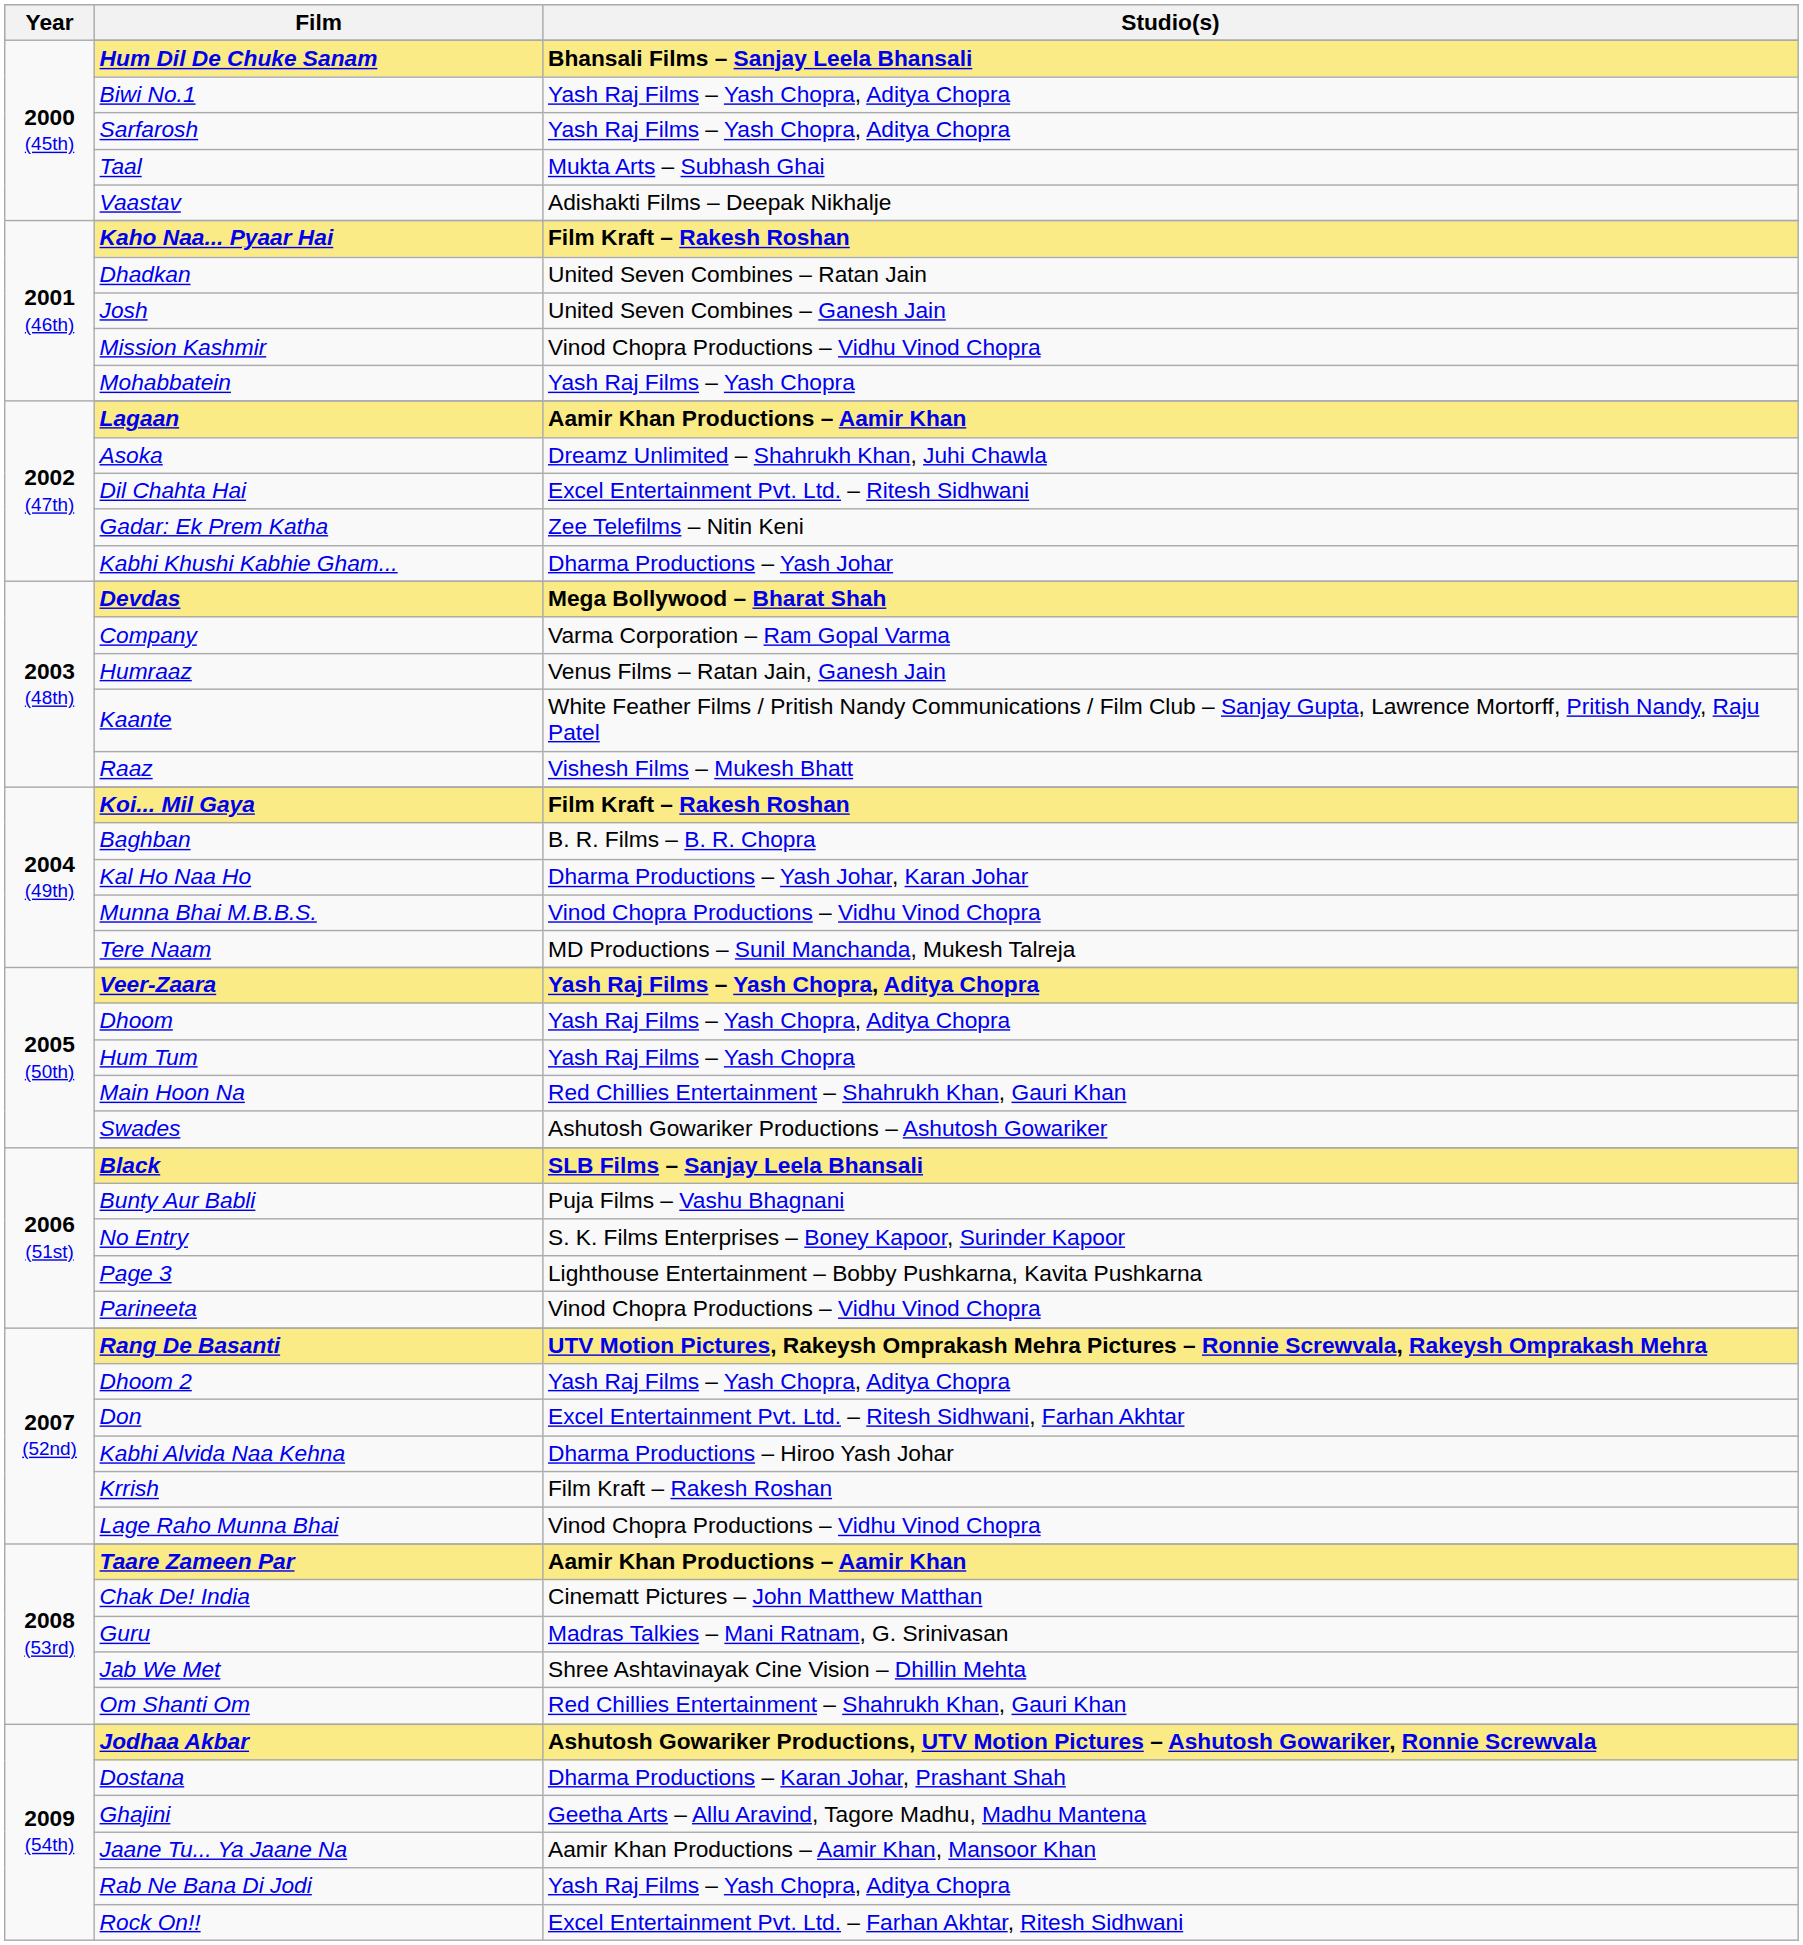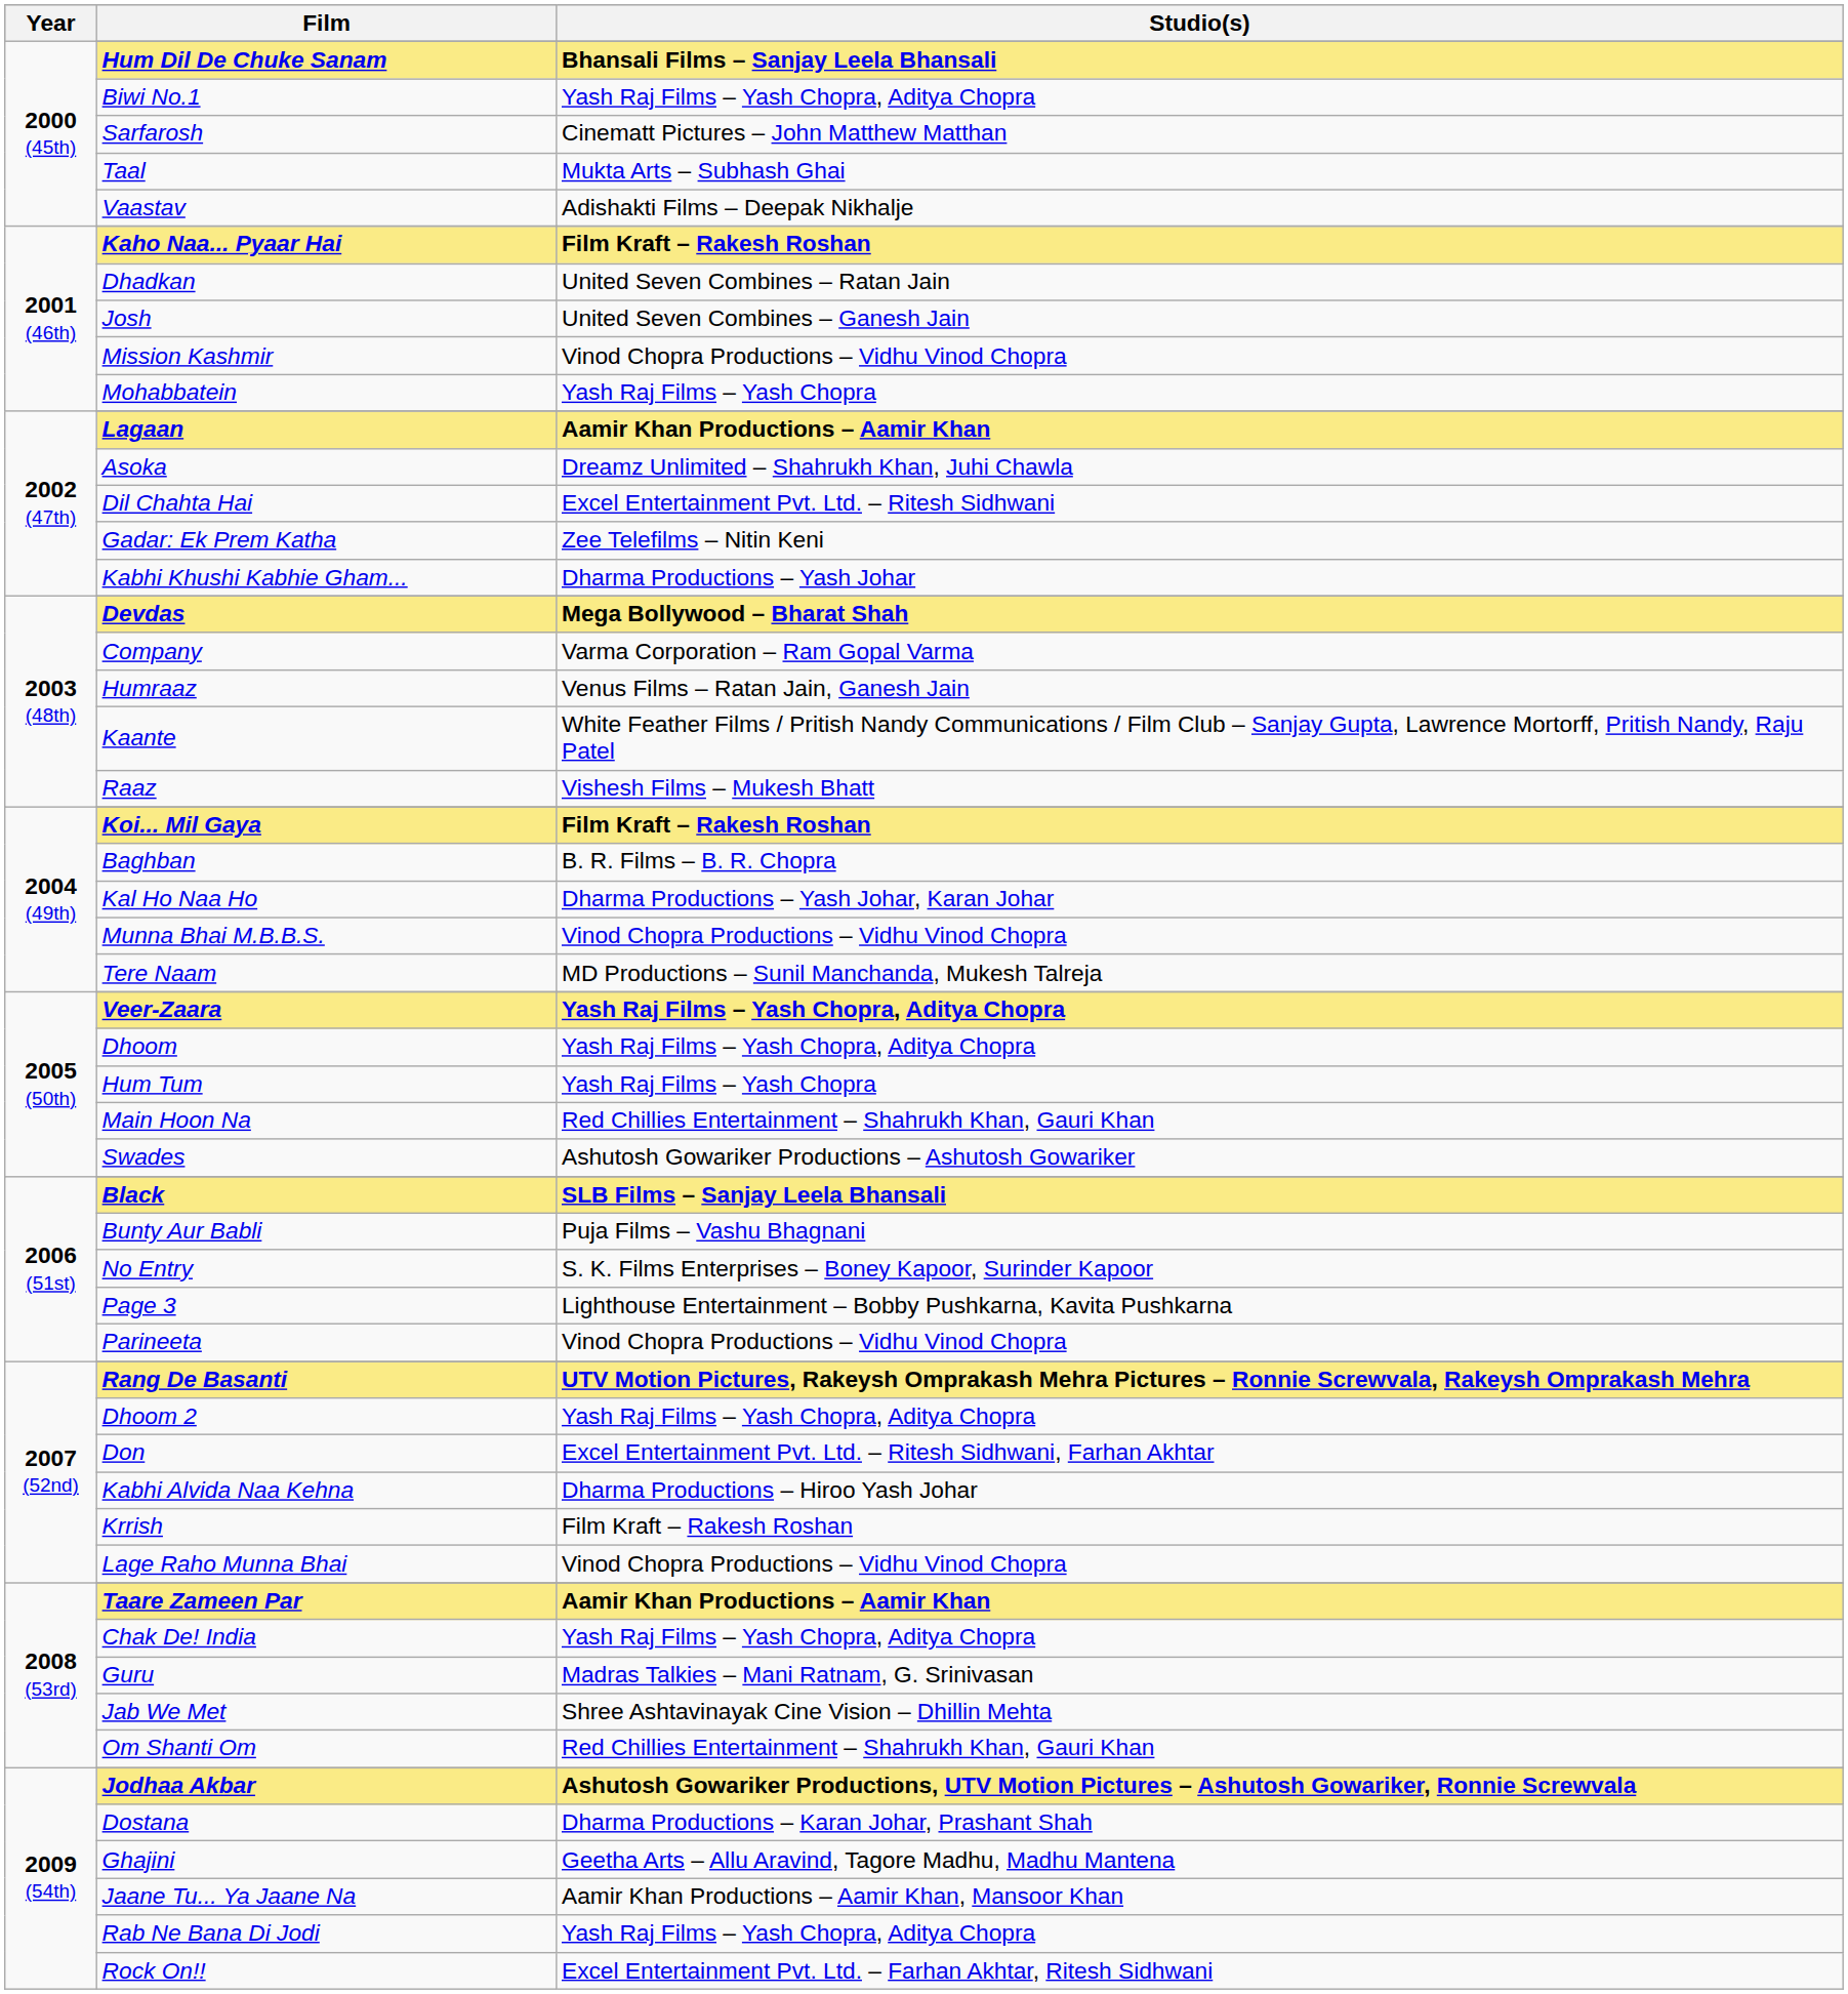 <table class="wikitable" style="width:100%">
 <tr bgcolor="#bebebe">
 <th width="5%">Year</th>
 <th width="25%">Film</th>
 <th width="70%">Studio(s)</th>
 </tr>
 <tr>
 <td rowspan=6 style="text-align:center"><strong>2000</strong><br><small><a href='#'>(45th)</a></small></td>
 </tr>
 <tr style="background:#FAEB86">
 <td><strong><em><a href='#'>Hum Dil De Chuke Sanam</a></em></strong></td>
 <td><strong>Bhansali Films – <a href='#'>Sanjay Leela Bhansali</a></strong></td>
 </tr>
 <tr>
 <td><em><a href='#'>Biwi No.1</a></em></td>
 <td><a href='#'>Yash Raj Films</a> – <a href='#'>Yash Chopra</a>, <a href='#'>Aditya Chopra</a></td>
 </tr>
 <tr>
 <td><em><a href='#'>Sarfarosh</a></em></td>
-<td><a href='#'>Yash Raj Films</a> – <a href='#'>Yash Chopra</a>, <a href='#'>Aditya Chopra</a></td>
+<td>Cinematt Pictures – <a href='#'>John Matthew Matthan</a></td>
 </tr>
 <tr>
 <td><em><a href='#'>Taal</a></em></td>
 <td><a href='#'>Mukta Arts</a> – <a href='#'>Subhash Ghai</a></td>
 </tr>
 <tr>
 <td><em><a href='#'>Vaastav</a></em></td>
 <td>Adishakti Films – Deepak Nikhalje</td>
 </tr>
 <tr>
 <td rowspan=6 style="text-align:center"><strong>2001</strong><br><small><a href='#'>(46th)</a></small></td>
 </tr>
 <tr style="background:#FAEB86">
 <td><strong><em><a href='#'>Kaho Naa... Pyaar Hai</a></em></strong></td>
 <td><strong>Film Kraft – <a href='#'>Rakesh Roshan</a></strong></td>
 </tr>
 <tr>
 <td><em><a href='#'>Dhadkan</a></em></td>
 <td>United Seven Combines – Ratan Jain</td>
 </tr>
 <tr>
 <td><em><a href='#'>Josh</a></em></td>
 <td>United Seven Combines – <a href='#'>Ganesh Jain</a></td>
 </tr>
 <tr>
 <td><em><a href='#'>Mission Kashmir</a></em></td>
 <td>Vinod Chopra Productions – <a href='#'>Vidhu Vinod Chopra</a></td>
 </tr>
 <tr>
 <td><em><a href='#'>Mohabbatein</a></em></td>
 <td><a href='#'>Yash Raj Films</a> – <a href='#'>Yash Chopra</a></td>
 </tr>
 <tr>
 <td rowspan=6 style="text-align:center"><strong>2002</strong><br><small><a href='#'>(47th)</a></small></td>
 </tr>
 <tr style="background:#FAEB86">
 <td><strong><em><a href='#'>Lagaan</a></em></strong></td>
 <td><strong>Aamir Khan Productions – <a href='#'>Aamir Khan</a></strong></td>
 </tr>
 <tr>
 <td><em><a href='#'>Asoka</a></em></td>
 <td><a href='#'>Dreamz Unlimited</a> – <a href='#'>Shahrukh Khan</a>, <a href='#'>Juhi Chawla</a></td>
 </tr>
 <tr>
 <td><em><a href='#'>Dil Chahta Hai</a></em></td>
 <td><a href='#'>Excel Entertainment Pvt. Ltd.</a> – <a href='#'>Ritesh Sidhwani</a></td>
 </tr>
 <tr>
 <td><em><a href='#'>Gadar: Ek Prem Katha</a></em></td>
 <td><a href='#'>Zee Telefilms</a> – Nitin Keni</td>
 </tr>
 <tr>
 <td><em><a href='#'>Kabhi Khushi Kabhie Gham...</a></em></td>
 <td><a href='#'>Dharma Productions</a> – <a href='#'>Yash Johar</a></td>
 </tr>
 <tr>
 <td rowspan=6 style="text-align:center"><strong>2003</strong><br><small><a href='#'>(48th)</a></small></td>
 </tr>
 <tr style="background:#FAEB86">
 <td><strong><em><a href='#'>Devdas</a></em></strong></td>
 <td><strong>Mega Bollywood – <a href='#'>Bharat Shah</a></strong></td>
 </tr>
 <tr>
 <td><em><a href='#'>Company</a></em></td>
 <td>Varma Corporation – <a href='#'>Ram Gopal Varma</a></td>
 </tr>
 <tr>
 <td><em><a href='#'>Humraaz</a></em></td>
 <td>Venus Films – Ratan Jain, <a href='#'>Ganesh Jain</a></td>
 </tr>
 <tr>
 <td><em><a href='#'>Kaante</a></em></td>
 <td>White Feather Films / Pritish Nandy Communications / Film Club – <a href='#'>Sanjay Gupta</a>, Lawrence Mortorff, <a href='#'>Pritish Nandy</a>, <a href='#'>Raju Patel</a></td>
 </tr>
 <tr>
 <td><em><a href='#'>Raaz</a></em></td>
 <td><a href='#'>Vishesh Films</a> – <a href='#'>Mukesh Bhatt</a></td>
 </tr>
 <tr>
 <td rowspan=6 style="text-align:center"><strong>2004</strong><br><small><a href='#'>(49th)</a></small></td>
 </tr>
 <tr style="background:#FAEB86">
 <td><strong><em><a href='#'>Koi... Mil Gaya</a></em></strong></td>
 <td><strong>Film Kraft – <a href='#'>Rakesh Roshan</a></strong></td>
 </tr>
 <tr>
 <td><em><a href='#'>Baghban</a></em></td>
 <td>B. R. Films – <a href='#'>B. R. Chopra</a></td>
 </tr>
 <tr>
 <td><em><a href='#'>Kal Ho Naa Ho</a></em></td>
 <td><a href='#'>Dharma Productions</a> – <a href='#'>Yash Johar</a>, <a href='#'>Karan Johar</a></td>
 </tr>
 <tr>
 <td><em><a href='#'>Munna Bhai M.B.B.S.</a></em></td>
 <td><a href='#'>Vinod Chopra Productions</a> – <a href='#'>Vidhu Vinod Chopra</a></td>
 </tr>
 <tr>
 <td><em><a href='#'>Tere Naam</a></em></td>
 <td>MD Productions – <a href='#'>Sunil Manchanda</a>, Mukesh Talreja</td>
 </tr>
 <tr>
 <td rowspan=6 style="text-align:center"><strong>2005</strong><br><small><a href='#'>(50th)</a></small></td>
 </tr>
 <tr style="background:#FAEB86">
 <td><strong><em><a href='#'>Veer-Zaara</a></em></strong></td>
 <td><strong><a href='#'>Yash Raj Films</a> – <a href='#'>Yash Chopra</a>, <a href='#'>Aditya Chopra</a></strong></td>
 </tr>
 <tr>
 <td><em><a href='#'>Dhoom</a></em></td>
 <td><a href='#'>Yash Raj Films</a> – <a href='#'>Yash Chopra</a>, <a href='#'>Aditya Chopra</a></td>
 </tr>
 <tr>
 <td><em><a href='#'>Hum Tum</a></em></td>
 <td><a href='#'>Yash Raj Films</a> – <a href='#'>Yash Chopra</a></td>
 </tr>
 <tr>
 <td><em><a href='#'>Main Hoon Na</a></em></td>
 <td><a href='#'>Red Chillies Entertainment</a> – <a href='#'>Shahrukh Khan</a>, <a href='#'>Gauri Khan</a></td>
 </tr>
 <tr>
 <td><em><a href='#'>Swades</a></em></td>
 <td>Ashutosh Gowariker Productions – <a href='#'>Ashutosh Gowariker</a></td>
 </tr>
 <tr>
 <td rowspan=6 style="text-align:center"><strong>2006</strong><br><small><a href='#'>(51st)</a></small></td>
 </tr>
 <tr style="background:#FAEB86">
 <td><strong><em><a href='#'>Black</a></em></strong></td>
 <td><strong><a href='#'>SLB Films</a> – <a href='#'>Sanjay Leela Bhansali</a></strong></td>
 </tr>
 <tr>
 <td><em><a href='#'>Bunty Aur Babli</a></em></td>
 <td>Puja Films – <a href='#'>Vashu Bhagnani</a></td>
 </tr>
 <tr>
 <td><em><a href='#'>No Entry</a></em></td>
 <td>S. K. Films Enterprises – <a href='#'>Boney Kapoor</a>, <a href='#'>Surinder Kapoor</a></td>
 </tr>
 <tr>
 <td><em><a href='#'>Page 3</a></em></td>
 <td>Lighthouse Entertainment – Bobby Pushkarna, Kavita Pushkarna</td>
 </tr>
 <tr>
 <td><em><a href='#'>Parineeta</a></em></td>
 <td>Vinod Chopra Productions – <a href='#'>Vidhu Vinod Chopra</a></td>
 </tr>
 <tr>
 <td rowspan=7 style="text-align:center"><strong>2007</strong><br><small><a href='#'>(52nd)</a></small></td>
 </tr>
 <tr style="background:#FAEB86">
 <td><strong><em><a href='#'>Rang De Basanti</a></em></strong></td>
 <td><strong><a href='#'>UTV Motion Pictures</a>, Rakeysh Omprakash Mehra Pictures – <a href='#'>Ronnie Screwvala</a>, <a href='#'>Rakeysh Omprakash Mehra</a></strong></td>
 </tr>
 <tr>
 <td><em><a href='#'>Dhoom 2</a></em></td>
 <td><a href='#'>Yash Raj Films</a> – <a href='#'>Yash Chopra</a>, <a href='#'>Aditya Chopra</a></td>
 </tr>
 <tr>
 <td><em><a href='#'>Don</a></em></td>
 <td><a href='#'>Excel Entertainment Pvt. Ltd.</a> – <a href='#'>Ritesh Sidhwani</a>, <a href='#'>Farhan Akhtar</a></td>
 </tr>
 <tr>
 <td><em><a href='#'>Kabhi Alvida Naa Kehna</a></em></td>
 <td><a href='#'>Dharma Productions</a> – Hiroo Yash Johar</td>
 </tr>
 <tr>
 <td><em><a href='#'>Krrish</a></em></td>
 <td>Film Kraft – <a href='#'>Rakesh Roshan</a></td>
 </tr>
 <tr>
 <td><em><a href='#'>Lage Raho Munna Bhai</a></em></td>
 <td>Vinod Chopra Productions – <a href='#'>Vidhu Vinod Chopra</a></td>
 </tr>
 <tr>
 <td rowspan=6 style="text-align:center"><strong>2008</strong><br><small><a href='#'>(53rd)</a></small></td>
 </tr>
 <tr style="background:#FAEB86">
 <td><strong><em><a href='#'>Taare Zameen Par</a></em></strong></td>
 <td><strong>Aamir Khan Productions – <a href='#'>Aamir Khan</a></strong></td>
 </tr>
 <tr>
 <td><em><a href='#'>Chak De! India</a></em></td>
-<td>Cinematt Pictures – <a href='#'>John Matthew Matthan</a></td>
+<td><a href='#'>Yash Raj Films</a> – <a href='#'>Yash Chopra</a>, <a href='#'>Aditya Chopra</a></td>
 </tr>
 <tr>
 <td><em><a href='#'>Guru</a></em></td>
 <td><a href='#'>Madras Talkies</a> – <a href='#'>Mani Ratnam</a>, G. Srinivasan</td>
 </tr>
 <tr>
 <td><em><a href='#'>Jab We Met</a></em></td>
 <td>Shree Ashtavinayak Cine Vision – <a href='#'>Dhillin Mehta</a></td>
 </tr>
 <tr>
 <td><em><a href='#'>Om Shanti Om</a></em></td>
 <td><a href='#'>Red Chillies Entertainment</a> – <a href='#'>Shahrukh Khan</a>, <a href='#'>Gauri Khan</a></td>
 </tr>
 <tr>
 <td rowspan=7 style="text-align:center"><strong>2009</strong><br><small><a href='#'>(54th)</a></small></td>
 </tr>
 <tr style="background:#FAEB86">
 <td><strong><em><a href='#'>Jodhaa Akbar</a></em></strong></td>
 <td><strong>Ashutosh Gowariker Productions, <a href='#'>UTV Motion Pictures</a> – <a href='#'>Ashutosh Gowariker</a>, <a href='#'>Ronnie Screwvala</a></strong></td>
 </tr>
 <tr>
 <td><em><a href='#'>Dostana</a></em></td>
 <td><a href='#'>Dharma Productions</a> – <a href='#'>Karan Johar</a>, <a href='#'>Prashant Shah</a></td>
 </tr>
 <tr>
 <td><em><a href='#'>Ghajini</a></em></td>
 <td><a href='#'>Geetha Arts</a> – <a href='#'>Allu Aravind</a>, Tagore Madhu, <a href='#'>Madhu Mantena</a></td>
 </tr>
 <tr>
 <td><em><a href='#'>Jaane Tu... Ya Jaane Na</a></em></td>
 <td>Aamir Khan Productions – <a href='#'>Aamir Khan</a>, <a href='#'>Mansoor Khan</a></td>
 </tr>
 <tr>
 <td><em><a href='#'>Rab Ne Bana Di Jodi</a></em></td>
 <td><a href='#'>Yash Raj Films</a> – <a href='#'>Yash Chopra</a>, <a href='#'>Aditya Chopra</a></td>
 </tr>
 <tr>
 <td><em><a href='#'>Rock On!!</a></em></td>
 <td><a href='#'>Excel Entertainment Pvt. Ltd.</a> – <a href='#'>Farhan Akhtar</a>, <a href='#'>Ritesh Sidhwani</a></td>
 </tr>
 </table>
